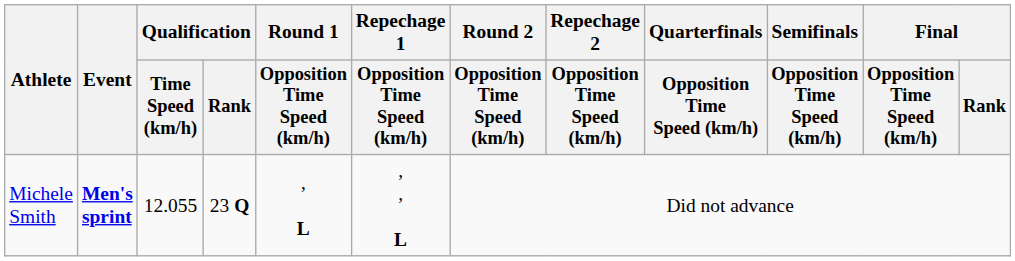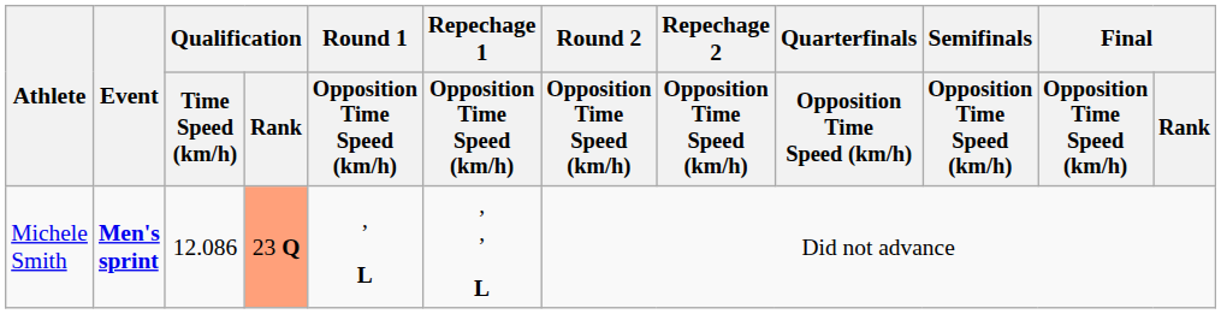 <table class="wikitable" style="font-size:90%">
 <tr>
 <th rowspan=2>Athlete</th>
 <th rowspan=2>Event</th>
 <th colspan=2>Qualification</th>
 <th>Round 1</th>
 <th>Repechage 1</th>
 <th>Round 2</th>
 <th>Repechage 2</th>
 <th>Quarterfinals</th>
 <th>Semifinals</th>
 <th colspan=2>Final</th>
 </tr>
 <tr style="font-size:95%">
 <th>Time<br>Speed (km/h)</th>
 <th>Rank</th>
 <th>Opposition<br>Time<br>Speed (km/h)</th>
 <th>Opposition<br>Time<br>Speed (km/h)</th>
 <th>Opposition<br>Time<br>Speed (km/h)</th>
 <th>Opposition<br>Time<br>Speed (km/h)</th>
 <th>Opposition<br>Time<br>Speed (km/h)</th>
 <th>Opposition<br>Time<br>Speed (km/h)</th>
 <th>Opposition<br>Time<br>Speed (km/h)</th>
 <th>Rank</th>
 </tr>
 <tr align=center>
 <td align=left><a href='#'>Michele Smith</a></td>
 <td align=left><strong><a href='#'>Men's sprint</a></strong></td>
-<td>12.055</td>
-<td>23 <strong>Q</strong></td>
+<td>12.086</td>
+<td style="background: lightsalmon;">23 <strong>Q</strong></td>
 <td>,<br><br><strong>L</strong></td>
 <td>,<br>,<br><br><strong>L</strong></td>
 <td colspan=6>Did not advance</td>
 </tr>
 </table>
